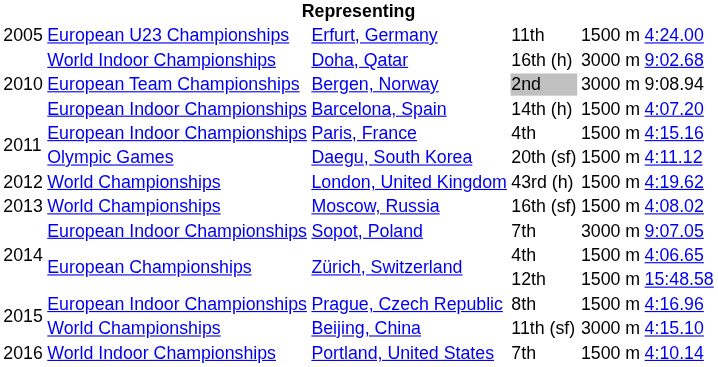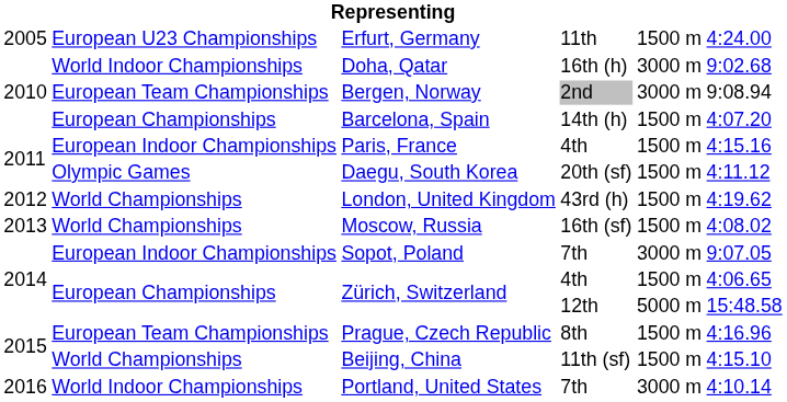 <table>
 <tr>
 <th colspan="6">Representing </th>
 </tr>
 <tr>
 <td>2005</td>
 <td><a href='#'>European U23 Championships</a></td>
 <td><a href='#'>Erfurt, Germany</a></td>
 <td>11th</td>
 <td>1500 m</td>
 <td><a href='#'>4:24.00</a></td>
 </tr>
 <tr>
 <td rowspan=3>2010</td>
 <td><a href='#'>World Indoor Championships</a></td>
 <td><a href='#'>Doha, Qatar</a></td>
 <td>16th (h)</td>
 <td>3000 m</td>
 <td><a href='#'>9:02.68</a></td>
 </tr>
 <tr>
 <td><a href='#'>European Team Championships</a></td>
 <td><a href='#'>Bergen, Norway</a></td>
 <td bgcolor="silver">2nd</td>
 <td>3000 m</td>
 <td>9:08.94</td>
 </tr>
 <tr>
-<td><a href='#'>European Indoor Championships</a></td>
+<td><a href='#'>European Championships</a></td>
 <td><a href='#'>Barcelona, Spain</a></td>
 <td>14th (h)</td>
 <td>1500 m</td>
 <td><a href='#'>4:07.20</a></td>
 </tr>
 <tr>
 <td rowspan=2>2011</td>
 <td><a href='#'>European Indoor Championships</a></td>
 <td><a href='#'>Paris, France</a></td>
 <td>4th</td>
 <td>1500 m</td>
 <td><a href='#'>4:15.16</a></td>
 </tr>
 <tr>
 <td><a href='#'>Olympic Games</a></td>
 <td><a href='#'>Daegu, South Korea</a></td>
 <td>20th (sf)</td>
 <td>1500 m</td>
 <td><a href='#'>4:11.12</a></td>
 </tr>
 <tr>
 <td>2012</td>
 <td><a href='#'>World Championships</a></td>
 <td><a href='#'>London, United Kingdom</a></td>
 <td>43rd (h)</td>
 <td>1500 m</td>
 <td><a href='#'>4:19.62</a></td>
 </tr>
 <tr>
 <td>2013</td>
 <td><a href='#'>World Championships</a></td>
 <td><a href='#'>Moscow, Russia</a></td>
 <td>16th (sf)</td>
 <td>1500 m</td>
 <td><a href='#'>4:08.02</a></td>
 </tr>
 <tr>
 <td rowspan=3>2014</td>
 <td><a href='#'>European Indoor Championships</a></td>
 <td><a href='#'>Sopot, Poland</a></td>
 <td>7th</td>
 <td>3000 m</td>
 <td><a href='#'>9:07.05</a></td>
 </tr>
 <tr>
 <td rowspan=2><a href='#'>European Championships</a></td>
 <td rowspan=2><a href='#'>Zürich, Switzerland</a></td>
 <td>4th</td>
 <td>1500 m</td>
 <td><a href='#'>4:06.65</a></td>
 </tr>
 <tr>
 <td>12th</td>
-<td>1500 m</td>
+<td>5000 m</td>
 <td><a href='#'>15:48.58</a></td>
 </tr>
 <tr>
 <td rowspan=2>2015</td>
-<td><a href='#'>European Indoor Championships</a></td>
+<td><a href='#'>European Team Championships</a></td>
 <td><a href='#'>Prague, Czech Republic</a></td>
 <td>8th</td>
 <td>1500 m</td>
 <td><a href='#'>4:16.96</a></td>
 </tr>
 <tr>
 <td><a href='#'>World Championships</a></td>
 <td><a href='#'>Beijing, China</a></td>
 <td>11th (sf)</td>
-<td>3000 m</td>
+<td>1500 m</td>
 <td><a href='#'>4:15.10</a></td>
 </tr>
 <tr>
 <td>2016</td>
 <td><a href='#'>World Indoor Championships</a></td>
 <td><a href='#'>Portland, United States</a></td>
 <td>7th</td>
-<td>1500 m</td>
+<td>3000 m</td>
 <td><a href='#'>4:10.14</a></td>
 </tr>
 </table>
